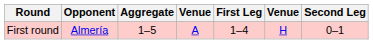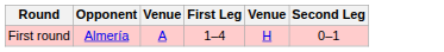 <table class="wikitable" style="font-size:100%; text-align:center">
 <tr>
 <th>Round</th>
 <th>Opponent</th>
-<th>Aggregate</th>
 <th>Venue</th>
 <th>First Leg</th>
 <th>Venue</th>
 <th>Second Leg</th>
 </tr>
 <tr bgcolor= FFCCCC>
 <td>First round</td>
 <td><a href='#'>Almería</a></td>
-<td>1–5</td>
 <td><a href='#'>A</a></td>
 <td>1–4</td>
 <td><a href='#'>H</a></td>
 <td>0–1</td>
 </tr>
 </table>
